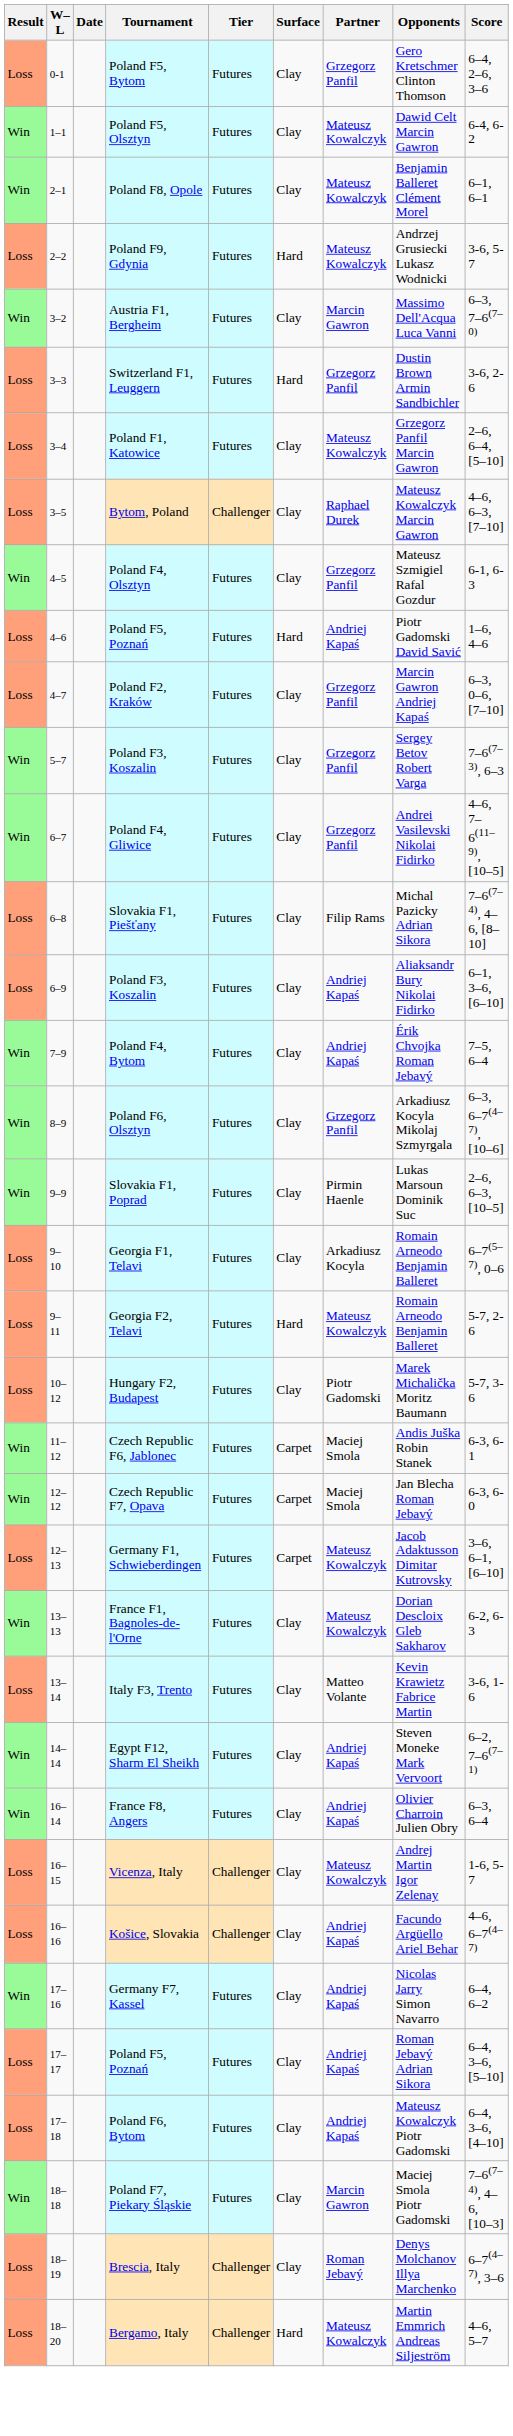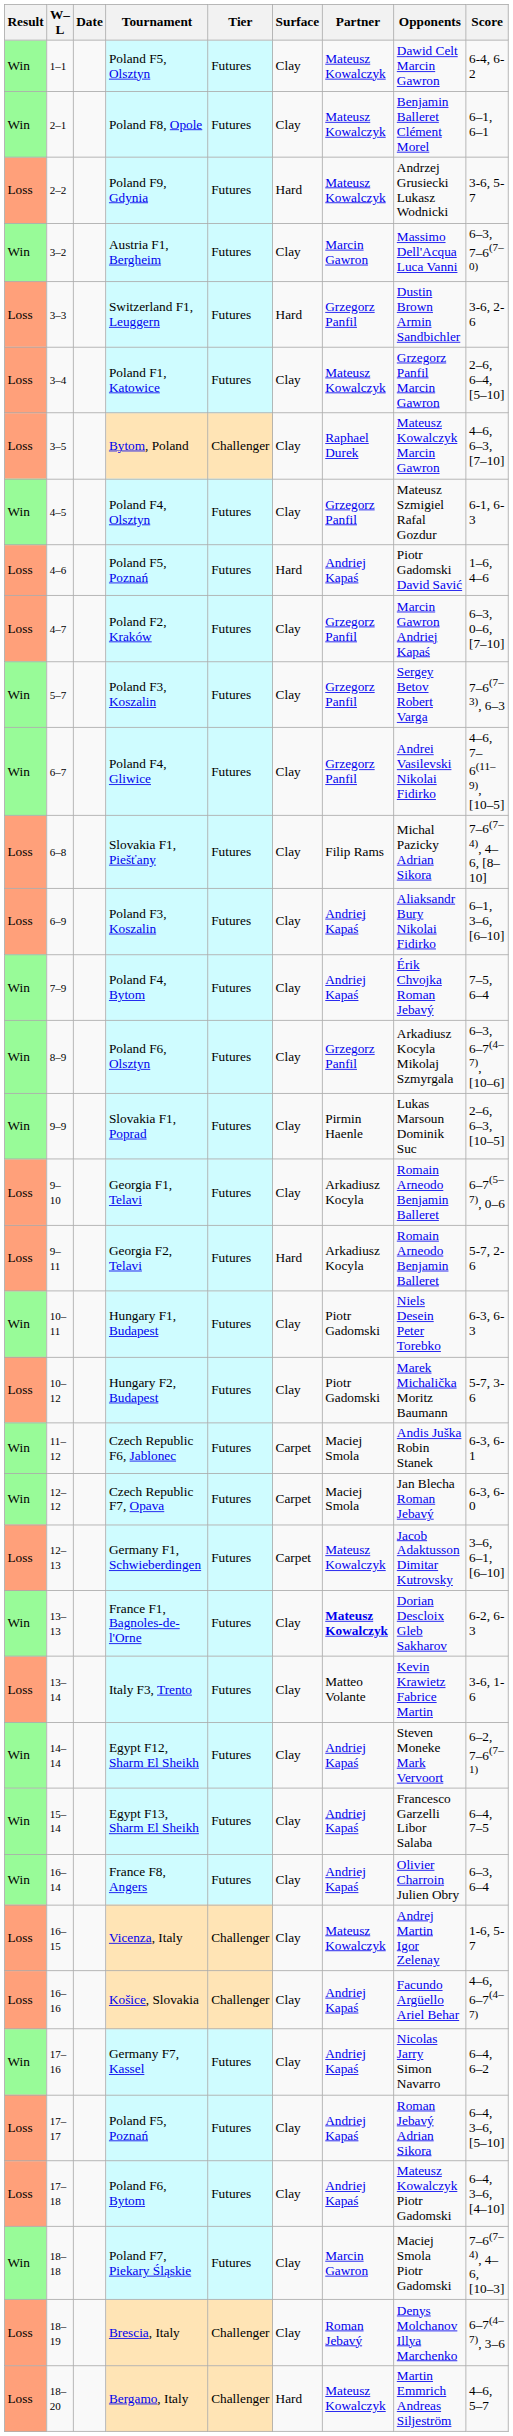 <table class="sortable wikitable">
 <tr>
 <th>Result</th>
 <th class="unsortable">W–L</th>
 <th>Date</th>
 <th>Tournament</th>
 <th>Tier</th>
 <th>Surface</th>
 <th>Partner</th>
 <th>Opponents</th>
 <th class="unsortable">Score</th>
-</tr>
-<tr>
-<td bgcolor=FFA07A>Loss</td>
-<td><small>0-1</small></td>
-<td></td>
-<td style="background:#cffcff;">Poland F5, <a href='#'>Bytom</a></td>
-<td style="background:#cffcff;">Futures</td>
-<td>Clay</td>
-<td> <a href='#'>Grzegorz Panfil</a></td>
-<td> <a href='#'>Gero Kretschmer</a> <br>  Clinton Thomson</td>
-<td>6–4, 2–6, 3–6</td>
 </tr>
 <tr>
 <td bgcolor=98FB98>Win</td>
 <td><small>1–1</small></td>
 <td></td>
 <td style="background:#cffcff;">Poland F5, <a href='#'>Olsztyn</a></td>
 <td style="background:#cffcff;">Futures</td>
 <td>Clay</td>
 <td> <a href='#'>Mateusz Kowalczyk</a></td>
 <td> <a href='#'>Dawid Celt</a> <br>  <a href='#'>Marcin Gawron</a></td>
 <td>6-4, 6-2</td>
 </tr>
 <tr>
 <td bgcolor=98FB98>Win</td>
 <td><small>2–1</small></td>
 <td></td>
 <td style="background:#cffcff;">Poland F8, <a href='#'>Opole</a></td>
 <td style="background:#cffcff;">Futures</td>
 <td>Clay</td>
 <td> <a href='#'>Mateusz Kowalczyk</a></td>
 <td> <a href='#'>Benjamin Balleret</a> <br>  <a href='#'>Clément Morel</a></td>
 <td>6–1, 6–1</td>
 </tr>
 <tr>
 <td bgcolor=FFA07A>Loss</td>
 <td><small>2–2</small></td>
 <td></td>
 <td style="background:#cffcff;">Poland F9, <a href='#'>Gdynia</a></td>
 <td style="background:#cffcff;">Futures</td>
 <td>Hard</td>
 <td> <a href='#'>Mateusz Kowalczyk</a></td>
 <td> Andrzej Grusiecki <br>  Lukasz Wodnicki</td>
 <td>3-6, 5-7</td>
 </tr>
 <tr>
 <td bgcolor=98FB98>Win</td>
 <td><small>3–2</small></td>
 <td></td>
 <td style="background:#cffcff;">Austria F1, <a href='#'>Bergheim</a></td>
 <td style="background:#cffcff;">Futures</td>
 <td>Clay</td>
 <td> <a href='#'>Marcin Gawron</a></td>
 <td> <a href='#'>Massimo Dell'Acqua</a> <br>  <a href='#'>Luca Vanni</a></td>
 <td>6–3, 7–6<sup>(7–0)</sup></td>
 </tr>
 <tr>
 <td bgcolor=FFA07A>Loss</td>
 <td><small>3–3</small></td>
 <td></td>
 <td style="background:#cffcff;">Switzerland F1, <a href='#'>Leuggern</a></td>
 <td style="background:#cffcff;">Futures</td>
 <td>Hard</td>
 <td> <a href='#'>Grzegorz Panfil</a></td>
 <td> <a href='#'>Dustin Brown</a> <br>  <a href='#'>Armin Sandbichler</a></td>
 <td>3-6, 2-6</td>
 </tr>
 <tr>
 <td bgcolor=FFA07A>Loss</td>
 <td><small>3–4</small></td>
 <td></td>
 <td style="background:#cffcff;">Poland F1, <a href='#'>Katowice</a></td>
 <td style="background:#cffcff;">Futures</td>
 <td>Clay</td>
 <td> <a href='#'>Mateusz Kowalczyk</a></td>
 <td> <a href='#'>Grzegorz Panfil</a> <br>  <a href='#'>Marcin Gawron</a></td>
 <td>2–6, 6–4, [5–10]</td>
 </tr>
 <tr>
 <td bgcolor=FFA07A>Loss</td>
 <td><small>3–5</small></td>
 <td></td>
 <td style="background:moccasin;"><a href='#'>Bytom</a>, Poland</td>
 <td style="background:moccasin;">Challenger</td>
 <td>Clay</td>
 <td> <a href='#'>Raphael Durek</a></td>
 <td> <a href='#'>Mateusz Kowalczyk</a> <br>  <a href='#'>Marcin Gawron</a></td>
 <td>4–6, 6–3, [7–10]</td>
 </tr>
 <tr>
 <td bgcolor=98FB98>Win</td>
 <td><small>4–5</small></td>
 <td></td>
 <td style="background:#cffcff;">Poland F4, <a href='#'>Olsztyn</a></td>
 <td style="background:#cffcff;">Futures</td>
 <td>Clay</td>
 <td> <a href='#'>Grzegorz Panfil</a></td>
 <td> Mateusz Szmigiel <br>  Rafal Gozdur</td>
 <td>6-1, 6-3</td>
 </tr>
 <tr>
 <td bgcolor=FFA07A>Loss</td>
 <td><small>4–6</small></td>
 <td></td>
 <td style="background:#cffcff;">Poland F5, <a href='#'>Poznań</a></td>
 <td style="background:#cffcff;">Futures</td>
 <td>Hard</td>
 <td> <a href='#'>Andriej Kapaś</a></td>
 <td> Piotr Gadomski <br>  <a href='#'>David Savić</a></td>
 <td>1–6, 4–6</td>
 </tr>
 <tr>
 <td bgcolor=FFA07A>Loss</td>
 <td><small>4–7</small></td>
 <td></td>
 <td style="background:#cffcff;">Poland F2, <a href='#'>Kraków</a></td>
 <td style="background:#cffcff;">Futures</td>
 <td>Clay</td>
 <td> <a href='#'>Grzegorz Panfil</a></td>
 <td> <a href='#'>Marcin Gawron</a> <br>  <a href='#'>Andriej Kapaś</a></td>
 <td>6–3, 0–6, [7–10]</td>
 </tr>
 <tr>
 <td bgcolor=98FB98>Win</td>
 <td><small>5–7</small></td>
 <td></td>
 <td style="background:#cffcff;">Poland F3, <a href='#'>Koszalin</a></td>
 <td style="background:#cffcff;">Futures</td>
 <td>Clay</td>
 <td> <a href='#'>Grzegorz Panfil</a></td>
 <td> <a href='#'>Sergey Betov</a> <br>  <a href='#'>Robert Varga</a></td>
 <td>7–6<sup>(7–3)</sup>, 6–3</td>
 </tr>
 <tr>
 <td bgcolor=98FB98>Win</td>
 <td><small>6–7</small></td>
 <td></td>
 <td style="background:#cffcff;">Poland F4, <a href='#'>Gliwice</a></td>
 <td style="background:#cffcff;">Futures</td>
 <td>Clay</td>
 <td> <a href='#'>Grzegorz Panfil</a></td>
 <td> <a href='#'>Andrei Vasilevski</a> <br>  <a href='#'>Nikolai Fidirko</a></td>
 <td>4–6, 7–6<sup>(11–9)</sup>, [10–5]</td>
 </tr>
 <tr>
 <td bgcolor=FFA07A>Loss</td>
 <td><small>6–8</small></td>
 <td></td>
 <td style="background:#cffcff;">Slovakia F1, <a href='#'>Piešťany</a></td>
 <td style="background:#cffcff;">Futures</td>
 <td>Clay</td>
 <td> Filip Rams</td>
 <td> Michal Pazicky <br>  <a href='#'>Adrian Sikora</a></td>
 <td>7–6<sup>(7–4)</sup>, 4–6, [8–10]</td>
 </tr>
 <tr>
 <td bgcolor=FFA07A>Loss</td>
 <td><small>6–9</small></td>
 <td></td>
 <td style="background:#cffcff;">Poland F3, <a href='#'>Koszalin</a></td>
 <td style="background:#cffcff;">Futures</td>
 <td>Clay</td>
 <td> <a href='#'>Andriej Kapaś</a></td>
 <td> <a href='#'>Aliaksandr Bury</a> <br>  <a href='#'>Nikolai Fidirko</a></td>
 <td>6–1, 3–6, [6–10]</td>
 </tr>
 <tr>
 <td bgcolor=98FB98>Win</td>
 <td><small>7–9</small></td>
 <td></td>
 <td style="background:#cffcff;">Poland F4, <a href='#'>Bytom</a></td>
 <td style="background:#cffcff;">Futures</td>
 <td>Clay</td>
 <td> <a href='#'>Andriej Kapaś</a></td>
 <td> <a href='#'>Érik Chvojka</a> <br>  <a href='#'>Roman Jebavý</a></td>
 <td>7–5, 6–4</td>
 </tr>
 <tr>
 <td bgcolor=98FB98>Win</td>
 <td><small>8–9</small></td>
 <td></td>
 <td style="background:#cffcff;">Poland F6, <a href='#'>Olsztyn</a></td>
 <td style="background:#cffcff;">Futures</td>
 <td>Clay</td>
 <td> <a href='#'>Grzegorz Panfil</a></td>
 <td> Arkadiusz Kocyla <br>  Mikolaj Szmyrgala</td>
 <td>6–3, 6–7<sup>(4–7)</sup>, [10–6]</td>
 </tr>
 <tr>
 <td bgcolor=98FB98>Win</td>
 <td><small>9–9</small></td>
 <td></td>
 <td style="background:#cffcff;">Slovakia F1, <a href='#'>Poprad</a></td>
 <td style="background:#cffcff;">Futures</td>
 <td>Clay</td>
 <td> Pirmin Haenle</td>
 <td> Lukas Marsoun <br>  Dominik Suc</td>
 <td>2–6, 6–3, [10–5]</td>
 </tr>
 <tr>
 <td bgcolor=FFA07A>Loss</td>
 <td><small>9–10</small></td>
 <td></td>
 <td style="background:#cffcff;">Georgia F1, <a href='#'>Telavi</a></td>
 <td style="background:#cffcff;">Futures</td>
 <td>Clay</td>
 <td> Arkadiusz Kocyla</td>
 <td> <a href='#'>Romain Arneodo</a> <br>  <a href='#'>Benjamin Balleret</a></td>
 <td>6–7<sup>(5–7)</sup>, 0–6</td>
 </tr>
 <tr>
 <td bgcolor=FFA07A>Loss</td>
 <td><small>9–11</small></td>
 <td></td>
 <td style="background:#cffcff;">Georgia F2, <a href='#'>Telavi</a></td>
 <td style="background:#cffcff;">Futures</td>
 <td>Hard</td>
-<td> <a href='#'>Mateusz Kowalczyk</a></td>
+<td> Arkadiusz Kocyla</td>
 <td> <a href='#'>Romain Arneodo</a> <br>  <a href='#'>Benjamin Balleret</a></td>
 <td>5-7, 2-6</td>
+</tr>
+<tr>
+<td bgcolor=98FB98>Win</td>
+<td><small>10–11</small></td>
+<td></td>
+<td style="background:#cffcff;">Hungary F1, <a href='#'>Budapest</a></td>
+<td style="background:#cffcff;">Futures</td>
+<td>Clay</td>
+<td> Piotr Gadomski</td>
+<td> <a href='#'>Niels Desein</a> <br>  <a href='#'>Peter Torebko</a></td>
+<td>6-3, 6-3</td>
 </tr>
 <tr>
 <td bgcolor=FFA07A>Loss</td>
 <td><small>10–12</small></td>
 <td></td>
 <td style="background:#cffcff;">Hungary F2, <a href='#'>Budapest</a></td>
 <td style="background:#cffcff;">Futures</td>
 <td>Clay</td>
 <td> Piotr Gadomski</td>
 <td> <a href='#'>Marek Michalička</a> <br>  Moritz Baumann</td>
 <td>5-7, 3-6</td>
 </tr>
 <tr>
 <td bgcolor=98FB98>Win</td>
 <td><small>11–12</small></td>
 <td></td>
 <td style="background:#cffcff;">Czech Republic F6, <a href='#'>Jablonec</a></td>
 <td style="background:#cffcff;">Futures</td>
 <td>Carpet</td>
 <td> Maciej Smola</td>
 <td> <a href='#'>Andis Juška</a> <br>  Robin Stanek</td>
 <td>6-3, 6-1</td>
 </tr>
 <tr>
 <td bgcolor=98FB98>Win</td>
 <td><small>12–12</small></td>
 <td></td>
 <td style="background:#cffcff;">Czech Republic F7, <a href='#'>Opava</a></td>
 <td style="background:#cffcff;">Futures</td>
 <td>Carpet</td>
 <td> Maciej Smola</td>
 <td> Jan Blecha <br>  <a href='#'>Roman Jebavý</a></td>
 <td>6-3, 6-0</td>
 </tr>
 <tr>
 <td bgcolor=FFA07A>Loss</td>
 <td><small>12–13</small></td>
 <td></td>
 <td style="background:#cffcff;">Germany F1, <a href='#'>Schwieberdingen</a></td>
 <td style="background:#cffcff;">Futures</td>
 <td>Carpet</td>
 <td> <a href='#'>Mateusz Kowalczyk</a></td>
 <td> <a href='#'>Jacob Adaktusson</a> <br>  <a href='#'>Dimitar Kutrovsky</a></td>
 <td>3–6, 6–1, [6–10]</td>
 </tr>
 <tr>
 <td bgcolor=98FB98>Win</td>
 <td><small>13–13</small></td>
 <td></td>
 <td style="background:#cffcff;">France F1, <a href='#'>Bagnoles-de-l'Orne</a></td>
 <td style="background:#cffcff;">Futures</td>
 <td>Clay</td>
-<td> <a href='#'>Mateusz Kowalczyk</a></td>
+<td><strong> <a href='#'>Mateusz Kowalczyk</a></strong></td>
 <td> <a href='#'>Dorian Descloix</a> <br>  <a href='#'>Gleb Sakharov</a></td>
 <td>6-2, 6-3</td>
 </tr>
 <tr>
 <td bgcolor=FFA07A>Loss</td>
 <td><small>13–14</small></td>
 <td></td>
 <td style="background:#cffcff;">Italy F3, <a href='#'>Trento</a></td>
 <td style="background:#cffcff;">Futures</td>
 <td>Clay</td>
 <td> Matteo Volante</td>
 <td> <a href='#'>Kevin Krawietz</a> <br>  <a href='#'>Fabrice Martin</a></td>
 <td>3-6, 1-6</td>
 </tr>
 <tr>
 <td bgcolor=98FB98>Win</td>
 <td><small>14–14</small></td>
 <td></td>
 <td style="background:#cffcff;">Egypt F12, <a href='#'>Sharm El Sheikh</a></td>
 <td style="background:#cffcff;">Futures</td>
 <td>Clay</td>
 <td> <a href='#'>Andriej Kapaś</a></td>
 <td> Steven Moneke <br>  <a href='#'>Mark Vervoort</a></td>
 <td>6–2, 7–6<sup>(7–1)</sup></td>
+</tr>
+<tr>
+<td bgcolor=98FB98>Win</td>
+<td><small>15–14</small></td>
+<td></td>
+<td style="background:#cffcff;">Egypt F13, <a href='#'>Sharm El Sheikh</a></td>
+<td style="background:#cffcff;">Futures</td>
+<td>Clay</td>
+<td> <a href='#'>Andriej Kapaś</a></td>
+<td> Francesco Garzelli <br>  Libor Salaba</td>
+<td>6–4, 7–5</td>
 </tr>
 <tr>
 <td bgcolor=98FB98>Win</td>
 <td><small>16–14</small></td>
 <td></td>
 <td style="background:#cffcff;">France F8, <a href='#'>Angers</a></td>
 <td style="background:#cffcff;">Futures</td>
 <td>Clay</td>
 <td> <a href='#'>Andriej Kapaś</a></td>
 <td> <a href='#'>Olivier Charroin</a> <br>  Julien Obry</td>
 <td>6–3, 6–4</td>
 </tr>
 <tr>
 <td bgcolor=FFA07A>Loss</td>
 <td><small>16–15</small></td>
 <td></td>
 <td style="background:moccasin;"><a href='#'>Vicenza</a>, Italy</td>
 <td style="background:moccasin;">Challenger</td>
 <td>Clay</td>
 <td> <a href='#'>Mateusz Kowalczyk</a></td>
 <td> <a href='#'>Andrej Martin</a> <br>  <a href='#'>Igor Zelenay</a></td>
 <td>1-6, 5-7</td>
 </tr>
 <tr>
 <td bgcolor=FFA07A>Loss</td>
 <td><small>16–16</small></td>
 <td></td>
 <td style="background:moccasin;"><a href='#'>Košice</a>, Slovakia</td>
 <td style="background:moccasin;">Challenger</td>
 <td>Clay</td>
 <td> <a href='#'>Andriej Kapaś</a></td>
 <td> <a href='#'>Facundo Argüello</a> <br>  <a href='#'>Ariel Behar</a></td>
 <td>4–6, 6–7<sup>(4–7)</sup></td>
 </tr>
 <tr>
 <td bgcolor=98FB98>Win</td>
 <td><small>17–16</small></td>
 <td></td>
 <td style="background:#cffcff;">Germany F7, <a href='#'>Kassel</a></td>
 <td style="background:#cffcff;">Futures</td>
 <td>Clay</td>
 <td> <a href='#'>Andriej Kapaś</a></td>
 <td> <a href='#'>Nicolas Jarry</a> <br>  Simon Navarro</td>
 <td>6–4, 6–2</td>
 </tr>
 <tr>
 <td bgcolor=FFA07A>Loss</td>
 <td><small>17–17</small></td>
 <td></td>
 <td style="background:#cffcff;">Poland F5, <a href='#'>Poznań</a></td>
 <td style="background:#cffcff;">Futures</td>
 <td>Clay</td>
 <td> <a href='#'>Andriej Kapaś</a></td>
 <td> <a href='#'>Roman Jebavý</a> <br>  <a href='#'>Adrian Sikora</a></td>
 <td>6–4, 3–6, [5–10]</td>
 </tr>
 <tr>
 <td bgcolor=FFA07A>Loss</td>
 <td><small>17–18</small></td>
 <td></td>
 <td style="background:#cffcff;">Poland F6, <a href='#'>Bytom</a></td>
 <td style="background:#cffcff;">Futures</td>
 <td>Clay</td>
 <td> <a href='#'>Andriej Kapaś</a></td>
 <td> <a href='#'>Mateusz Kowalczyk</a> <br>  Piotr Gadomski</td>
 <td>6–4, 3–6, [4–10]</td>
 </tr>
 <tr>
 <td bgcolor=98FB98>Win</td>
 <td><small>18–18</small></td>
 <td></td>
 <td style="background:#cffcff;">Poland F7, <a href='#'>Piekary Śląskie</a></td>
 <td style="background:#cffcff;">Futures</td>
 <td>Clay</td>
 <td> <a href='#'>Marcin Gawron</a></td>
 <td> Maciej Smola <br>  Piotr Gadomski</td>
 <td>7–6<sup>(7–4)</sup>, 4–6, [10–3]</td>
 </tr>
 <tr>
 <td bgcolor=FFA07A>Loss</td>
 <td><small>18–19</small></td>
 <td></td>
 <td style="background:moccasin;"><a href='#'>Brescia</a>, Italy</td>
 <td style="background:moccasin;">Challenger</td>
 <td>Clay</td>
 <td> <a href='#'>Roman Jebavý</a></td>
 <td> <a href='#'>Denys Molchanov</a> <br>  <a href='#'>Illya Marchenko</a></td>
 <td>6–7<sup>(4–7)</sup>, 3–6</td>
 </tr>
 <tr>
 <td bgcolor=FFA07A>Loss</td>
 <td><small>18–20</small></td>
 <td></td>
 <td style="background:moccasin;"><a href='#'>Bergamo</a>, Italy</td>
 <td style="background:moccasin;">Challenger</td>
 <td>Hard</td>
 <td> <a href='#'>Mateusz Kowalczyk</a></td>
 <td> <a href='#'>Martin Emmrich</a> <br>  <a href='#'>Andreas Siljeström</a></td>
 <td>4–6, 5–7</td>
 </tr>
 </table>
